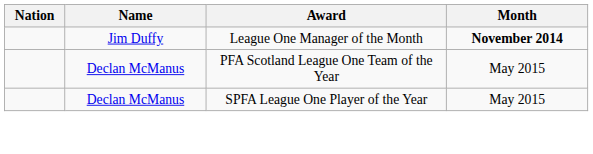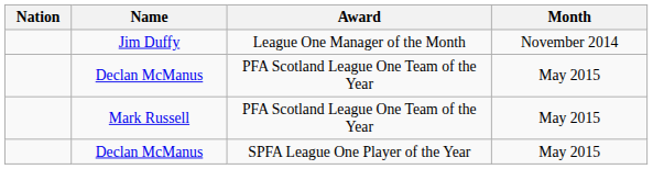 <table class="wikitable" style="font-size: 95%; text-align: center;">
 <tr>
 <th width=60>Nation</th>
 <th width=150>Name</th>
 <th width=260>Award</th>
 <th width=150>Month</th>
 </tr>
 <tr>
 <td></td>
 <td><a href='#'>Jim Duffy</a></td>
 <td>League One Manager of the Month</td>
-<td><strong>November 2014</strong></td>
+<td>November 2014</td>
 </tr>
 <tr>
 <td></td>
 <td><a href='#'>Declan McManus</a></td>
+<td>PFA Scotland League One Team of the Year</td>
+<td>May 2015</td>
+</tr>
+<tr>
+<td></td>
+<td><a href='#'>Mark Russell</a></td>
 <td>PFA Scotland League One Team of the Year</td>
 <td>May 2015</td>
 </tr>
 <tr>
 <td></td>
 <td><a href='#'>Declan McManus</a></td>
 <td>SPFA League One Player of the Year</td>
 <td>May 2015</td>
 </tr>
 </table>
